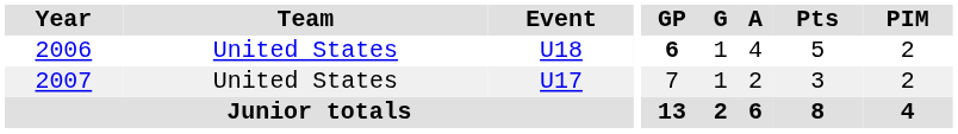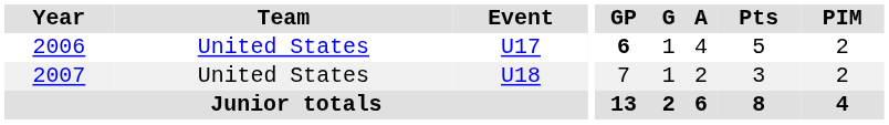 <table border="0" cellpadding="1" cellspacing="0" ID="Table3" style="text-align:center; width:40em">
 <tr bgcolor="#e0e0e0">
 <th>Year</th>
 <th>Team</th>
 <th>Event</th>
 <th rowspan="102" bgcolor="#ffffff"></th>
 <th>GP</th>
 <th>G</th>
 <th>A</th>
 <th>Pts</th>
 <th>PIM</th>
 </tr>
 <tr>
 <td><a href='#'>2006</a></td>
 <td><a href='#'>United States</a></td>
-<td><a href='#'>U18</a></td>
+<td><a href='#'>U17</a></td>
 <td><strong>6</strong></td>
 <td>1</td>
 <td>4</td>
 <td>5</td>
 <td>2</td>
 </tr>
 <tr bgcolor="#f0f0f0">
 <td><a href='#'>2007</a></td>
 <td>United States</td>
-<td><a href='#'>U17</a></td>
+<td><a href='#'>U18</a></td>
 <td>7</td>
 <td>1</td>
 <td>2</td>
 <td>3</td>
 <td>2</td>
 </tr>
 <tr bgcolor="#e0e0e0">
 <th colspan="3">Junior totals</th>
 <th>13</th>
 <th>2</th>
 <th>6</th>
 <th>8</th>
 <th>4</th>
 </tr>
 </table>
